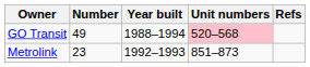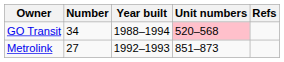 <table class="wikitable">
 <tr>
 <th>Owner</th>
 <th>Number</th>
 <th>Year built</th>
 <th>Unit numbers</th>
 <th>Refs</th>
 </tr>
 <tr>
 <td><a href='#'>GO Transit</a></td>
-<td>49</td>
+<td>34</td>
 <td>1988–1994</td>
 <td style="background: pink;">520–568</td>
 <td></td>
 </tr>
 <tr>
 <td><a href='#'>Metrolink</a></td>
-<td>23</td>
+<td>27</td>
 <td>1992–1993</td>
 <td>851–873</td>
 <td></td>
 </tr>
 </table>
